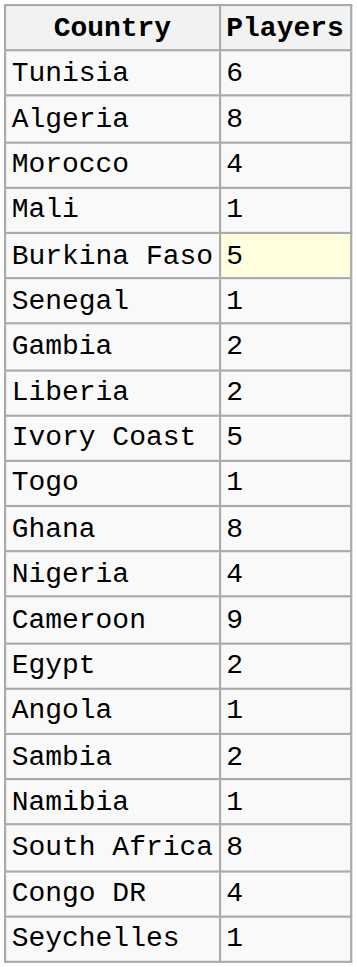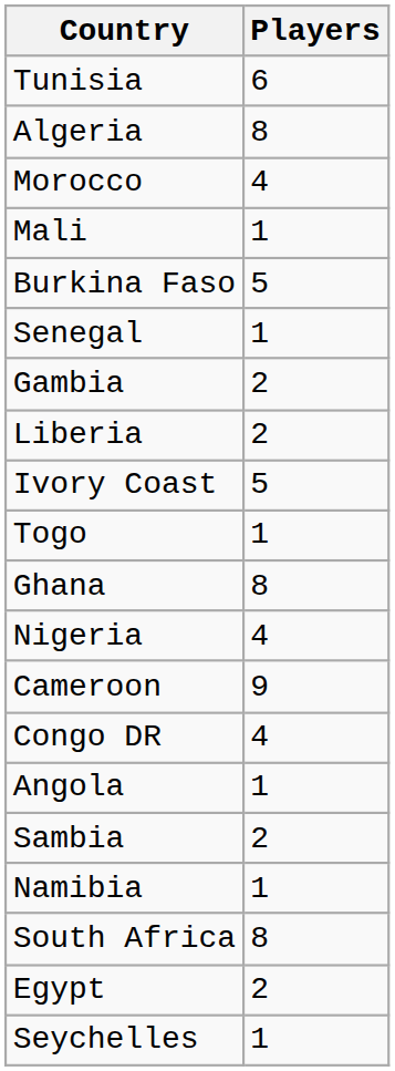 <table class="wikitable sortable">
 <tr>
 <th>Country</th>
 <th>Players</th>
 </tr>
 <tr>
 <td>Tunisia</td>
 <td>6</td>
 </tr>
 <tr>
 <td>Algeria</td>
 <td>8</td>
 </tr>
 <tr>
 <td>Morocco</td>
 <td>4</td>
 </tr>
 <tr>
 <td>Mali</td>
 <td>1</td>
 </tr>
 <tr>
 <td>Burkina Faso</td>
-<td style="background: lightyellow;">5</td>
+<td>5</td>
 </tr>
 <tr>
 <td>Senegal</td>
 <td>1</td>
 </tr>
 <tr>
 <td>Gambia</td>
 <td>2</td>
 </tr>
 <tr>
 <td>Liberia</td>
 <td>2</td>
 </tr>
 <tr>
 <td>Ivory Coast</td>
 <td>5</td>
 </tr>
 <tr>
 <td>Togo</td>
 <td>1</td>
 </tr>
 <tr>
 <td>Ghana</td>
 <td>8</td>
 </tr>
 <tr>
 <td>Nigeria</td>
 <td>4</td>
 </tr>
 <tr>
 <td>Cameroon</td>
 <td>9</td>
 </tr>
 <tr>
-<td>Egypt</td>
-<td>2</td>
+<td>Congo DR</td>
+<td>4</td>
 </tr>
 <tr>
 <td>Angola</td>
 <td>1</td>
 </tr>
 <tr>
 <td>Sambia</td>
 <td>2</td>
 </tr>
 <tr>
 <td>Namibia</td>
 <td>1</td>
 </tr>
 <tr>
 <td>South Africa</td>
 <td>8</td>
 </tr>
 <tr>
-<td>Congo DR</td>
-<td>4</td>
+<td>Egypt</td>
+<td>2</td>
 </tr>
 <tr>
 <td>Seychelles</td>
 <td>1</td>
 </tr>
 </table>
